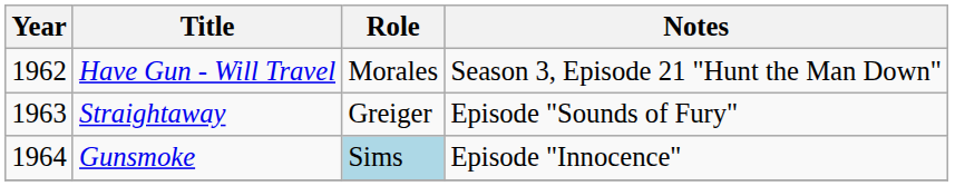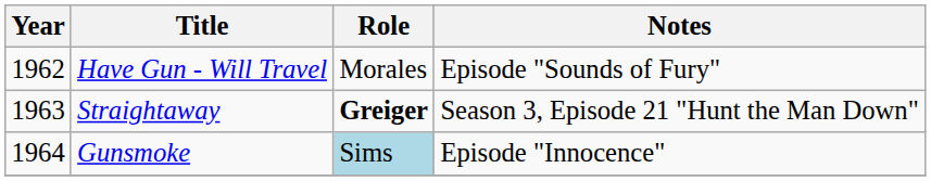 <table class="wikitable">
 <tr>
 <th>Year</th>
 <th>Title</th>
 <th>Role</th>
 <th>Notes</th>
 </tr>
 <tr>
 <td>1962</td>
 <td><em><a href='#'>Have Gun - Will Travel</a></em></td>
 <td>Morales</td>
-<td>Season 3, Episode 21 "Hunt the Man Down"</td>
+<td>Episode "Sounds of Fury"</td>
 </tr>
 <tr>
 <td>1963</td>
 <td><em><a href='#'>Straightaway</a></em></td>
-<td>Greiger</td>
-<td>Episode "Sounds of Fury"</td>
+<td><strong>Greiger</strong></td>
+<td>Season 3, Episode 21 "Hunt the Man Down"</td>
 </tr>
 <tr>
 <td>1964</td>
 <td><em><a href='#'>Gunsmoke</a></em></td>
 <td style="background: lightblue;">Sims</td>
 <td>Episode "Innocence"</td>
 </tr>
 <tr>
 </tr>
 </table>
